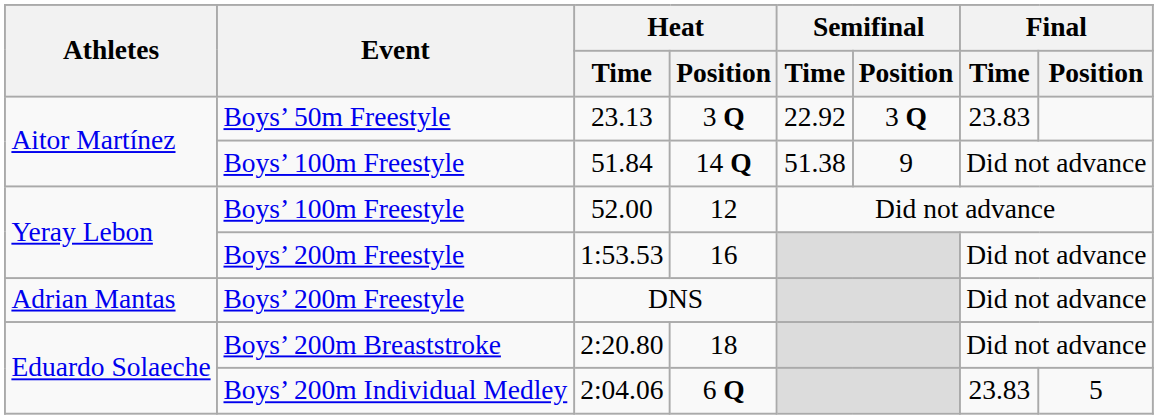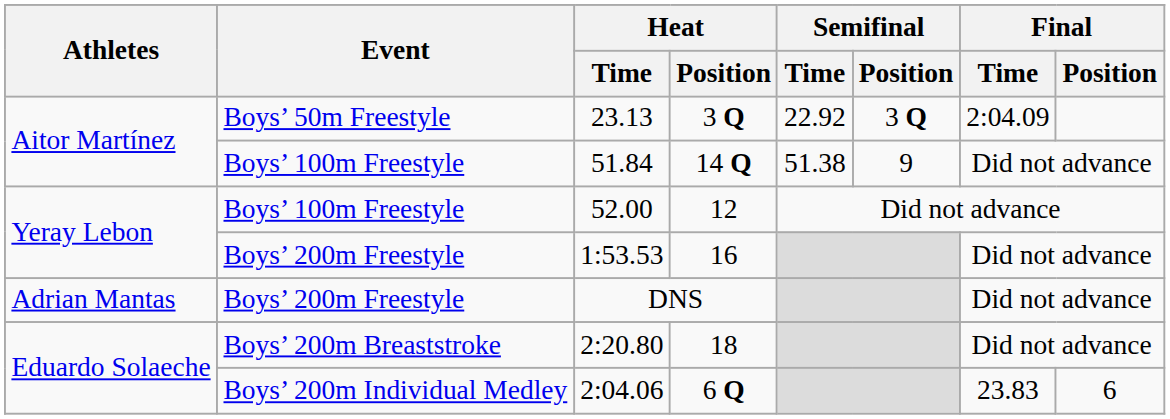 <table class="wikitable" border="1" style="font-size:90%">
 <tr>
 <th rowspan=2>Athletes</th>
 <th rowspan=2>Event</th>
 <th colspan=2>Heat</th>
 <th colspan=2>Semifinal</th>
 <th colspan=2>Final</th>
 </tr>
 <tr>
 <th>Time</th>
 <th>Position</th>
 <th>Time</th>
 <th>Position</th>
 <th>Time</th>
 <th>Position</th>
 </tr>
 <tr>
 <td rowspan=2><a href='#'>Aitor Martínez</a></td>
 <td><a href='#'>Boys’ 50m Freestyle</a></td>
 <td align=center>23.13</td>
 <td align=center>3 <strong>Q</strong></td>
 <td align=center>22.92</td>
 <td align=center>3 <strong>Q</strong></td>
-<td align=center>23.83</td>
+<td align=center>2:04.09</td>
 <td align=center></td>
 </tr>
 <tr>
 <td><a href='#'>Boys’ 100m Freestyle</a></td>
 <td align=center>51.84</td>
 <td align=center>14 <strong>Q</strong></td>
 <td align=center>51.38</td>
 <td align=center>9</td>
 <td colspan="2" align=center>Did not advance</td>
 </tr>
 <tr>
 <td rowspan=2><a href='#'>Yeray Lebon</a></td>
 <td><a href='#'>Boys’ 100m Freestyle</a></td>
 <td align=center>52.00</td>
 <td align=center>12</td>
 <td colspan="4" align=center>Did not advance</td>
 </tr>
 <tr>
 <td><a href='#'>Boys’ 200m Freestyle</a></td>
 <td align=center>1:53.53</td>
 <td align=center>16</td>
 <td colspan=2 bgcolor=#DCDCDC></td>
 <td colspan="2" align=center>Did not advance</td>
 </tr>
 <tr>
 <td><a href='#'>Adrian Mantas</a></td>
 <td><a href='#'>Boys’ 200m Freestyle</a></td>
 <td colspan="2" align=center>DNS</td>
 <td colspan=2 bgcolor=#DCDCDC></td>
 <td colspan="2" align=center>Did not advance</td>
 </tr>
 <tr>
 <td rowspan=2><a href='#'>Eduardo Solaeche</a></td>
 <td><a href='#'>Boys’ 200m Breaststroke</a></td>
 <td align=center>2:20.80</td>
 <td align=center>18</td>
 <td colspan=2 bgcolor=#DCDCDC></td>
 <td colspan="2" align=center>Did not advance</td>
 </tr>
 <tr>
 <td><a href='#'>Boys’ 200m Individual Medley</a></td>
 <td align=center>2:04.06</td>
 <td align=center>6 <strong>Q</strong></td>
 <td colspan=2 bgcolor=#DCDCDC></td>
 <td align=center>23.83</td>
-<td align=center>5</td>
+<td align=center>6</td>
 </tr>
 </table>
